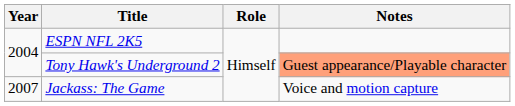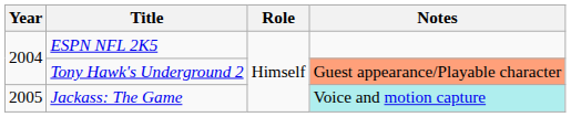 <table class="wikitable">
 <tr>
 <th>Year</th>
 <th>Title</th>
 <th>Role</th>
 <th>Notes</th>
 </tr>
 <tr>
 <td rowspan=2>2004</td>
 <td><em><a href='#'>ESPN NFL 2K5</a></em></td>
 <td rowspan=3>Himself</td>
 <td></td>
 </tr>
 <tr>
 <td><em><a href='#'>Tony Hawk's Underground 2</a></em></td>
 <td style="background: lightsalmon;">Guest appearance/Playable character</td>
 </tr>
 <tr>
-<td>2007</td>
+<td>2005</td>
 <td><em><a href='#'>Jackass: The Game</a></em></td>
-<td>Voice and <a href='#'>motion capture</a></td>
+<td style="background: paleturquoise;">Voice and <a href='#'>motion capture</a></td>
 </tr>
 </table>
